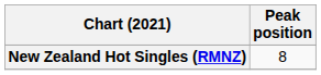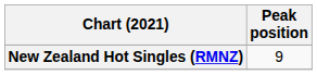 <table class="wikitable sortable plainrowheaders" style="text-align:center">
 <tr>
 <th scope="col">Chart (2021)</th>
 <th scope="col">Peak<br>position</th>
 </tr>
 <tr>
 </tr>
 <tr>
 <th scope="row">New Zealand Hot Singles (<a href='#'>RMNZ</a>)</th>
-<td>8</td>
+<td>9</td>
 </tr>
 <tr>
 </tr>
 </table>
